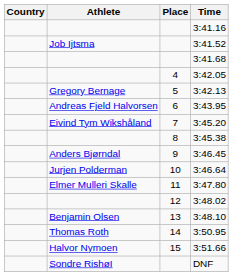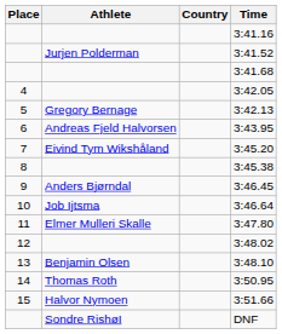 <table class="wikitable">
 <tr>
+<th>Place</th>
+<th>Athlete</th>
 <th>Country</th>
-<th>Athlete</th>
-<th>Place</th>
 <th>Time</th>
 </tr>
 <tr>
+<td align=center></td>
 <td></td>
 <td></td>
-<td align=center></td>
 <td>3:41.16</td>
 </tr>
 <tr>
+<td align=center></td>
+<td><a href='#'>Jurjen Polderman</a></td>
 <td></td>
-<td><a href='#'>Job Ijtsma</a></td>
-<td align=center></td>
 <td>3:41.52</td>
 </tr>
 <tr>
+<td align=center></td>
 <td></td>
 <td></td>
-<td align=center></td>
 <td>3:41.68</td>
 </tr>
 <tr>
+<td align=center>4</td>
 <td></td>
 <td></td>
-<td align=center>4</td>
 <td>3:42.05</td>
 </tr>
 <tr>
+<td align=center>5</td>
+<td><a href='#'>Gregory Bernage</a></td>
 <td></td>
-<td><a href='#'>Gregory Bernage</a></td>
-<td align=center>5</td>
 <td>3:42.13</td>
 </tr>
 <tr>
+<td align=center>6</td>
+<td><a href='#'>Andreas Fjeld Halvorsen</a></td>
 <td></td>
-<td><a href='#'>Andreas Fjeld Halvorsen</a></td>
-<td align=center>6</td>
 <td>3:43.95</td>
 </tr>
 <tr>
+<td align=center>7</td>
+<td><a href='#'>Eivind Tym Wikshåland</a></td>
 <td></td>
-<td><a href='#'>Eivind Tym Wikshåland</a></td>
-<td align=center>7</td>
 <td>3:45.20</td>
 </tr>
 <tr>
+<td align=center>8</td>
 <td></td>
 <td></td>
-<td align=center>8</td>
 <td>3:45.38</td>
 </tr>
 <tr>
+<td align=center>9</td>
+<td><a href='#'>Anders Bjørndal</a></td>
 <td></td>
-<td><a href='#'>Anders Bjørndal</a></td>
-<td align=center>9</td>
 <td>3:46.45</td>
 </tr>
 <tr>
+<td align=center>10</td>
+<td><a href='#'>Job Ijtsma</a></td>
 <td></td>
-<td><a href='#'>Jurjen Polderman</a></td>
-<td align=center>10</td>
 <td>3:46.64</td>
 </tr>
 <tr>
+<td align=center>11</td>
+<td><a href='#'>Elmer Mulleri Skalle</a></td>
 <td></td>
-<td><a href='#'>Elmer Mulleri Skalle</a></td>
-<td align=center>11</td>
 <td>3:47.80</td>
 </tr>
 <tr>
+<td align=center>12</td>
 <td></td>
 <td></td>
-<td align=center>12</td>
 <td>3:48.02</td>
 </tr>
 <tr>
+<td align=center>13</td>
+<td><a href='#'>Benjamin Olsen</a></td>
 <td></td>
-<td><a href='#'>Benjamin Olsen</a></td>
-<td align=center>13</td>
 <td>3:48.10</td>
 </tr>
 <tr>
+<td align=center>14</td>
+<td><a href='#'>Thomas Roth</a></td>
 <td></td>
-<td><a href='#'>Thomas Roth</a></td>
-<td align=center>14</td>
 <td>3:50.95</td>
 </tr>
 <tr>
+<td align=center>15</td>
+<td><a href='#'>Halvor Nymoen</a></td>
 <td></td>
-<td><a href='#'>Halvor Nymoen</a></td>
-<td align=center>15</td>
 <td>3:51.66</td>
 </tr>
 <tr>
+<td align=center></td>
+<td><a href='#'>Sondre RishøI</a></td>
 <td></td>
-<td><a href='#'>Sondre RishøI</a></td>
-<td align=center></td>
 <td>DNF</td>
 </tr>
 </table>
